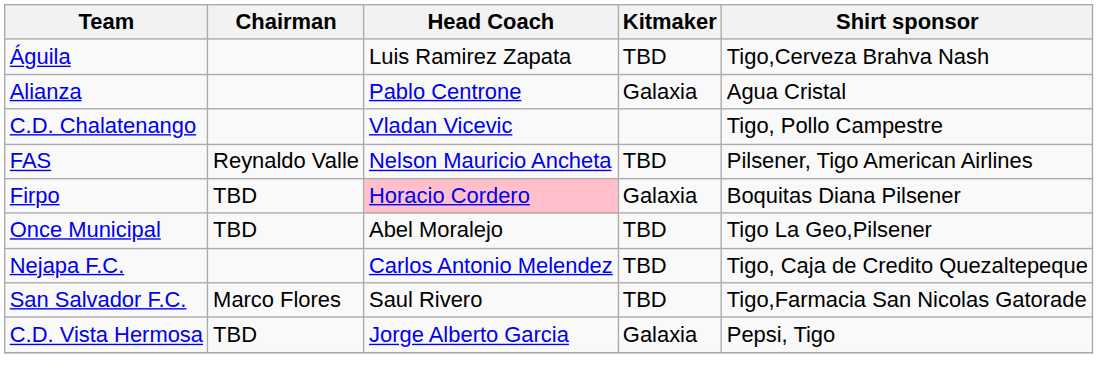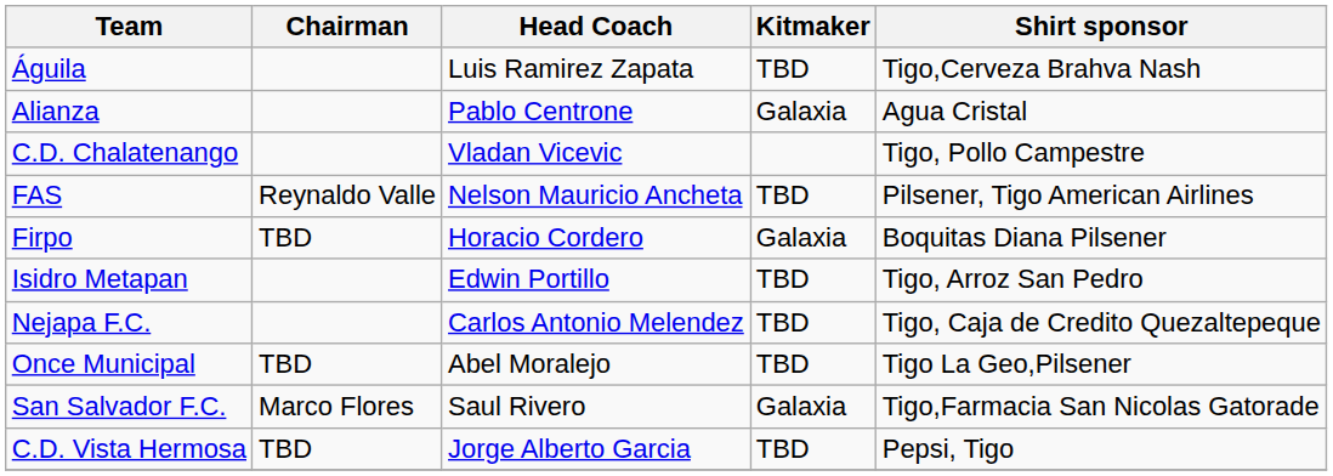 <table class="wikitable sortable" style="text-align: left;">
 <tr>
 <th>Team</th>
 <th>Chairman</th>
 <th>Head Coach</th>
 <th>Kitmaker</th>
 <th>Shirt sponsor</th>
 </tr>
 <tr>
 <td><a href='#'>Águila</a></td>
 <td></td>
 <td> Luis Ramirez Zapata</td>
 <td>TBD</td>
 <td>Tigo,Cerveza Brahva Nash</td>
 </tr>
 <tr>
 <td><a href='#'>Alianza</a></td>
 <td></td>
 <td> <a href='#'>Pablo Centrone</a></td>
 <td>Galaxia</td>
 <td>Agua Cristal</td>
 </tr>
 <tr>
 <td><a href='#'>C.D. Chalatenango</a></td>
 <td></td>
 <td> <a href='#'>Vladan Vicevic</a></td>
 <td></td>
 <td>Tigo, Pollo Campestre</td>
 </tr>
 <tr>
 <td><a href='#'>FAS</a></td>
 <td> Reynaldo Valle</td>
 <td> <a href='#'>Nelson Mauricio Ancheta</a></td>
 <td>TBD</td>
 <td>Pilsener, Tigo American Airlines</td>
 </tr>
 <tr>
 <td><a href='#'>Firpo</a></td>
 <td> TBD</td>
-<td style="background: pink;"> <a href='#'>Horacio Cordero</a></td>
+<td> <a href='#'>Horacio Cordero</a></td>
 <td>Galaxia</td>
 <td>Boquitas Diana Pilsener</td>
+</tr>
+<tr>
+<td><a href='#'>Isidro Metapan</a></td>
+<td></td>
+<td> <a href='#'>Edwin Portillo</a></td>
+<td>TBD</td>
+<td>Tigo, Arroz San Pedro</td>
+</tr>
+<tr>
+<td><a href='#'>Nejapa F.C.</a></td>
+<td></td>
+<td> <a href='#'>Carlos Antonio Melendez</a></td>
+<td>TBD</td>
+<td>Tigo, Caja de Credito Quezaltepeque</td>
 </tr>
 <tr>
 <td><a href='#'>Once Municipal</a></td>
 <td> TBD</td>
 <td> Abel Moralejo</td>
 <td>TBD</td>
 <td>Tigo La Geo,Pilsener</td>
 </tr>
 <tr>
-<td><a href='#'>Nejapa F.C.</a></td>
-<td></td>
-<td> <a href='#'>Carlos Antonio Melendez</a></td>
-<td>TBD</td>
-<td>Tigo, Caja de Credito Quezaltepeque</td>
-</tr>
-<tr>
 <td><a href='#'>San Salvador F.C.</a></td>
 <td> Marco Flores</td>
 <td> Saul Rivero</td>
-<td>TBD</td>
+<td>Galaxia</td>
 <td>Tigo,Farmacia San Nicolas Gatorade</td>
 </tr>
 <tr>
 <td><a href='#'>C.D. Vista Hermosa</a></td>
 <td> TBD</td>
 <td> <a href='#'>Jorge Alberto Garcia</a></td>
-<td>Galaxia</td>
+<td>TBD</td>
 <td>Pepsi, Tigo</td>
 </tr>
 <tr>
 </tr>
 </table>
